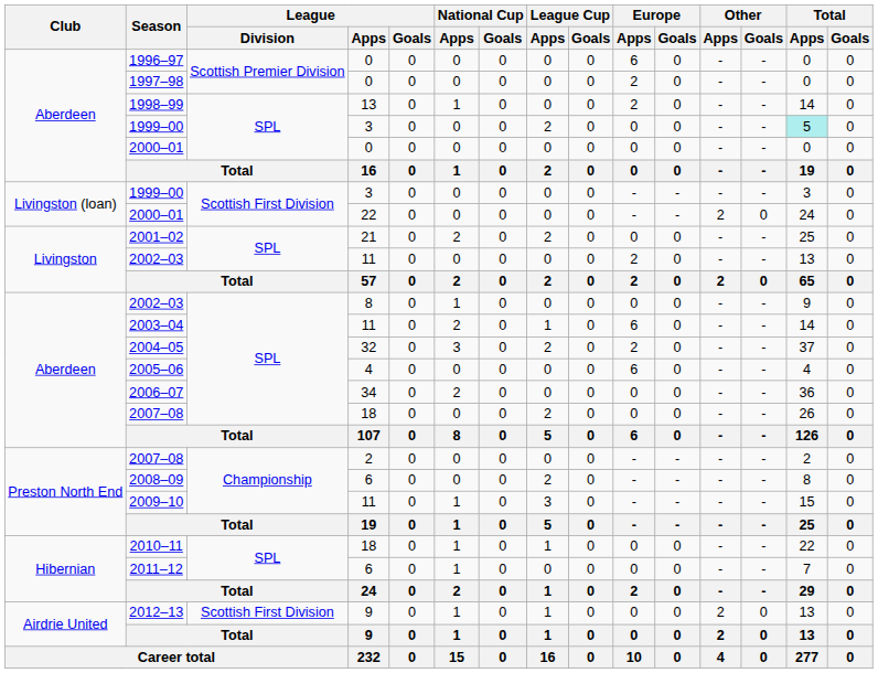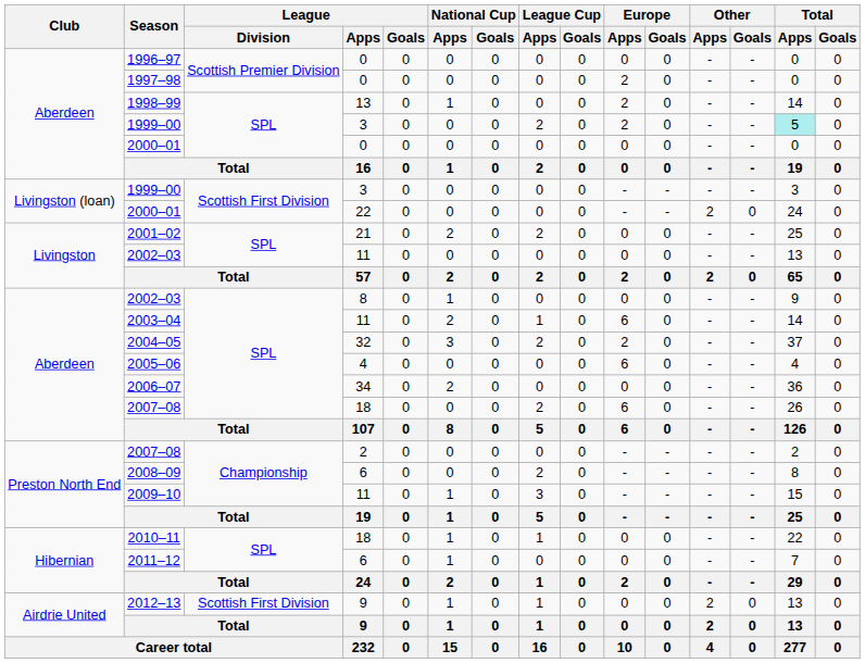 <table class="wikitable" style="text-align:center">
 <tr>
 <th rowspan="2">Club</th>
 <th rowspan="2">Season</th>
 <th colspan="3">League</th>
 <th colspan="2">National Cup</th>
 <th colspan="2">League Cup</th>
 <th colspan="2">Europe</th>
 <th colspan="2">Other</th>
 <th colspan="2">Total</th>
 </tr>
 <tr>
 <th>Division</th>
 <th>Apps</th>
 <th>Goals</th>
 <th>Apps</th>
 <th>Goals</th>
 <th>Apps</th>
 <th>Goals</th>
 <th>Apps</th>
 <th>Goals</th>
 <th>Apps</th>
 <th>Goals</th>
 <th>Apps</th>
 <th>Goals</th>
 </tr>
 <tr>
 <td rowspan="6"><a href='#'>Aberdeen</a></td>
 <td><a href='#'>1996–97</a></td>
 <td rowspan="2"><a href='#'>Scottish Premier Division</a></td>
 <td>0</td>
 <td>0</td>
 <td>0</td>
 <td>0</td>
 <td>0</td>
 <td>0</td>
-<td>6</td>
+<td>0</td>
 <td>0</td>
 <td>-</td>
 <td>-</td>
 <td>0</td>
 <td>0</td>
 </tr>
 <tr>
 <td><a href='#'>1997–98</a></td>
 <td>0</td>
 <td>0</td>
 <td>0</td>
 <td>0</td>
 <td>0</td>
 <td>0</td>
 <td>2</td>
 <td>0</td>
 <td>-</td>
 <td>-</td>
 <td>0</td>
 <td>0</td>
 </tr>
 <tr>
 <td><a href='#'>1998–99</a></td>
 <td rowspan="3"><a href='#'>SPL</a></td>
 <td>13</td>
 <td>0</td>
 <td>1</td>
 <td>0</td>
 <td>0</td>
 <td>0</td>
 <td>2</td>
 <td>0</td>
 <td>-</td>
 <td>-</td>
 <td>14</td>
 <td>0</td>
 </tr>
 <tr>
 <td><a href='#'>1999–00</a></td>
 <td>3</td>
 <td>0</td>
 <td>0</td>
 <td>0</td>
 <td>2</td>
 <td>0</td>
-<td>0</td>
+<td>2</td>
 <td>0</td>
 <td>-</td>
 <td>-</td>
 <td style="background: paleturquoise;">5</td>
 <td>0</td>
 </tr>
 <tr>
 <td><a href='#'>2000–01</a></td>
 <td>0</td>
 <td>0</td>
 <td>0</td>
 <td>0</td>
 <td>0</td>
 <td>0</td>
 <td>0</td>
 <td>0</td>
 <td>-</td>
 <td>-</td>
 <td>0</td>
 <td>0</td>
 </tr>
 <tr>
 <th colspan="2">Total</th>
 <th>16</th>
 <th>0</th>
 <th>1</th>
 <th>0</th>
 <th>2</th>
 <th>0</th>
 <th>0</th>
 <th>0</th>
 <th>-</th>
 <th>-</th>
 <th>19</th>
 <th>0</th>
 </tr>
 <tr>
 <td rowspan="2"><a href='#'>Livingston</a> (loan)</td>
 <td><a href='#'>1999–00</a></td>
 <td rowspan="2"><a href='#'>Scottish First Division</a></td>
 <td>3</td>
 <td>0</td>
 <td>0</td>
 <td>0</td>
 <td>0</td>
 <td>0</td>
 <td>-</td>
 <td>-</td>
 <td>-</td>
 <td>-</td>
 <td>3</td>
 <td>0</td>
 </tr>
 <tr>
 <td><a href='#'>2000–01</a></td>
 <td>22</td>
 <td>0</td>
 <td>0</td>
 <td>0</td>
 <td>0</td>
 <td>0</td>
 <td>-</td>
 <td>-</td>
 <td>2</td>
 <td>0</td>
 <td>24</td>
 <td>0</td>
 </tr>
 <tr>
 <td rowspan="3"><a href='#'>Livingston</a></td>
 <td><a href='#'>2001–02</a></td>
 <td rowspan="2"><a href='#'>SPL</a></td>
 <td>21</td>
 <td>0</td>
 <td>2</td>
 <td>0</td>
 <td>2</td>
 <td>0</td>
 <td>0</td>
 <td>0</td>
 <td>-</td>
 <td>-</td>
 <td>25</td>
 <td>0</td>
 </tr>
 <tr>
 <td><a href='#'>2002–03</a></td>
 <td>11</td>
 <td>0</td>
 <td>0</td>
 <td>0</td>
 <td>0</td>
 <td>0</td>
-<td>2</td>
+<td>0</td>
 <td>0</td>
 <td>-</td>
 <td>-</td>
 <td>13</td>
 <td>0</td>
 </tr>
 <tr>
 <th colspan="2">Total</th>
 <th>57</th>
 <th>0</th>
 <th>2</th>
 <th>0</th>
 <th>2</th>
 <th>0</th>
 <th>2</th>
 <th>0</th>
 <th>2</th>
 <th>0</th>
 <th>65</th>
 <th>0</th>
 </tr>
 <tr>
 <td rowspan="7"><a href='#'>Aberdeen</a></td>
 <td><a href='#'>2002–03</a></td>
 <td rowspan="6"><a href='#'>SPL</a></td>
 <td>8</td>
 <td>0</td>
 <td>1</td>
 <td>0</td>
 <td>0</td>
 <td>0</td>
 <td>0</td>
 <td>0</td>
 <td>-</td>
 <td>-</td>
 <td>9</td>
 <td>0</td>
 </tr>
 <tr>
 <td><a href='#'>2003–04</a></td>
 <td>11</td>
 <td>0</td>
 <td>2</td>
 <td>0</td>
 <td>1</td>
 <td>0</td>
 <td>6</td>
 <td>0</td>
 <td>-</td>
 <td>-</td>
 <td>14</td>
 <td>0</td>
 </tr>
 <tr>
 <td><a href='#'>2004–05</a></td>
 <td>32</td>
 <td>0</td>
 <td>3</td>
 <td>0</td>
 <td>2</td>
 <td>0</td>
 <td>2</td>
 <td>0</td>
 <td>-</td>
 <td>-</td>
 <td>37</td>
 <td>0</td>
 </tr>
 <tr>
 <td><a href='#'>2005–06</a></td>
 <td>4</td>
 <td>0</td>
 <td>0</td>
 <td>0</td>
 <td>0</td>
 <td>0</td>
 <td>6</td>
 <td>0</td>
 <td>-</td>
 <td>-</td>
 <td>4</td>
 <td>0</td>
 </tr>
 <tr>
 <td><a href='#'>2006–07</a></td>
 <td>34</td>
 <td>0</td>
 <td>2</td>
 <td>0</td>
 <td>0</td>
 <td>0</td>
 <td>0</td>
 <td>0</td>
 <td>-</td>
 <td>-</td>
 <td>36</td>
 <td>0</td>
 </tr>
 <tr>
 <td><a href='#'>2007–08</a></td>
 <td>18</td>
 <td>0</td>
 <td>0</td>
 <td>0</td>
 <td>2</td>
 <td>0</td>
-<td>0</td>
+<td>6</td>
 <td>0</td>
 <td>-</td>
 <td>-</td>
 <td>26</td>
 <td>0</td>
 </tr>
 <tr>
 <th colspan="2">Total</th>
 <th>107</th>
 <th>0</th>
 <th>8</th>
 <th>0</th>
 <th>5</th>
 <th>0</th>
 <th>6</th>
 <th>0</th>
 <th>-</th>
 <th>-</th>
 <th>126</th>
 <th>0</th>
 </tr>
 <tr>
 <td rowspan="4"><a href='#'>Preston North End</a></td>
 <td><a href='#'>2007–08</a></td>
 <td rowspan="3"><a href='#'>Championship</a></td>
 <td>2</td>
 <td>0</td>
 <td>0</td>
 <td>0</td>
 <td>0</td>
 <td>0</td>
 <td>-</td>
 <td>-</td>
 <td>-</td>
 <td>-</td>
 <td>2</td>
 <td>0</td>
 </tr>
 <tr>
 <td><a href='#'>2008–09</a></td>
 <td>6</td>
 <td>0</td>
 <td>0</td>
 <td>0</td>
 <td>2</td>
 <td>0</td>
 <td>-</td>
 <td>-</td>
 <td>-</td>
 <td>-</td>
 <td>8</td>
 <td>0</td>
 </tr>
 <tr>
 <td><a href='#'>2009–10</a></td>
 <td>11</td>
 <td>0</td>
 <td>1</td>
 <td>0</td>
 <td>3</td>
 <td>0</td>
 <td>-</td>
 <td>-</td>
 <td>-</td>
 <td>-</td>
 <td>15</td>
 <td>0</td>
 </tr>
 <tr>
 <th colspan="2">Total</th>
 <th>19</th>
 <th>0</th>
 <th>1</th>
 <th>0</th>
 <th>5</th>
 <th>0</th>
 <th>-</th>
 <th>-</th>
 <th>-</th>
 <th>-</th>
 <th>25</th>
 <th>0</th>
 </tr>
 <tr>
 <td rowspan="3"><a href='#'>Hibernian</a></td>
 <td><a href='#'>2010–11</a></td>
 <td rowspan="2"><a href='#'>SPL</a></td>
 <td>18</td>
 <td>0</td>
 <td>1</td>
 <td>0</td>
 <td>1</td>
 <td>0</td>
 <td>0</td>
 <td>0</td>
 <td>-</td>
 <td>-</td>
 <td>22</td>
 <td>0</td>
 </tr>
 <tr>
 <td><a href='#'>2011–12</a></td>
 <td>6</td>
 <td>0</td>
 <td>1</td>
 <td>0</td>
 <td>0</td>
 <td>0</td>
 <td>0</td>
 <td>0</td>
 <td>-</td>
 <td>-</td>
 <td>7</td>
 <td>0</td>
 </tr>
 <tr>
 <th colspan="2">Total</th>
 <th>24</th>
 <th>0</th>
 <th>2</th>
 <th>0</th>
 <th>1</th>
 <th>0</th>
 <th>2</th>
 <th>0</th>
 <th>-</th>
 <th>-</th>
 <th>29</th>
 <th>0</th>
 </tr>
 <tr>
 <td rowspan="2"><a href='#'>Airdrie United</a></td>
 <td><a href='#'>2012–13</a></td>
 <td><a href='#'>Scottish First Division</a></td>
 <td>9</td>
 <td>0</td>
 <td>1</td>
 <td>0</td>
 <td>1</td>
 <td>0</td>
 <td>0</td>
 <td>0</td>
 <td>2</td>
 <td>0</td>
 <td>13</td>
 <td>0</td>
 </tr>
 <tr>
 <th colspan="2">Total</th>
 <th>9</th>
 <th>0</th>
 <th>1</th>
 <th>0</th>
 <th>1</th>
 <th>0</th>
 <th>0</th>
 <th>0</th>
 <th>2</th>
 <th>0</th>
 <th>13</th>
 <th>0</th>
 </tr>
 <tr>
 <th colspan="3">Career total</th>
 <th>232</th>
 <th>0</th>
 <th>15</th>
 <th>0</th>
 <th>16</th>
 <th>0</th>
 <th>10</th>
 <th>0</th>
 <th>4</th>
 <th>0</th>
 <th>277</th>
 <th>0</th>
 </tr>
 </table>
